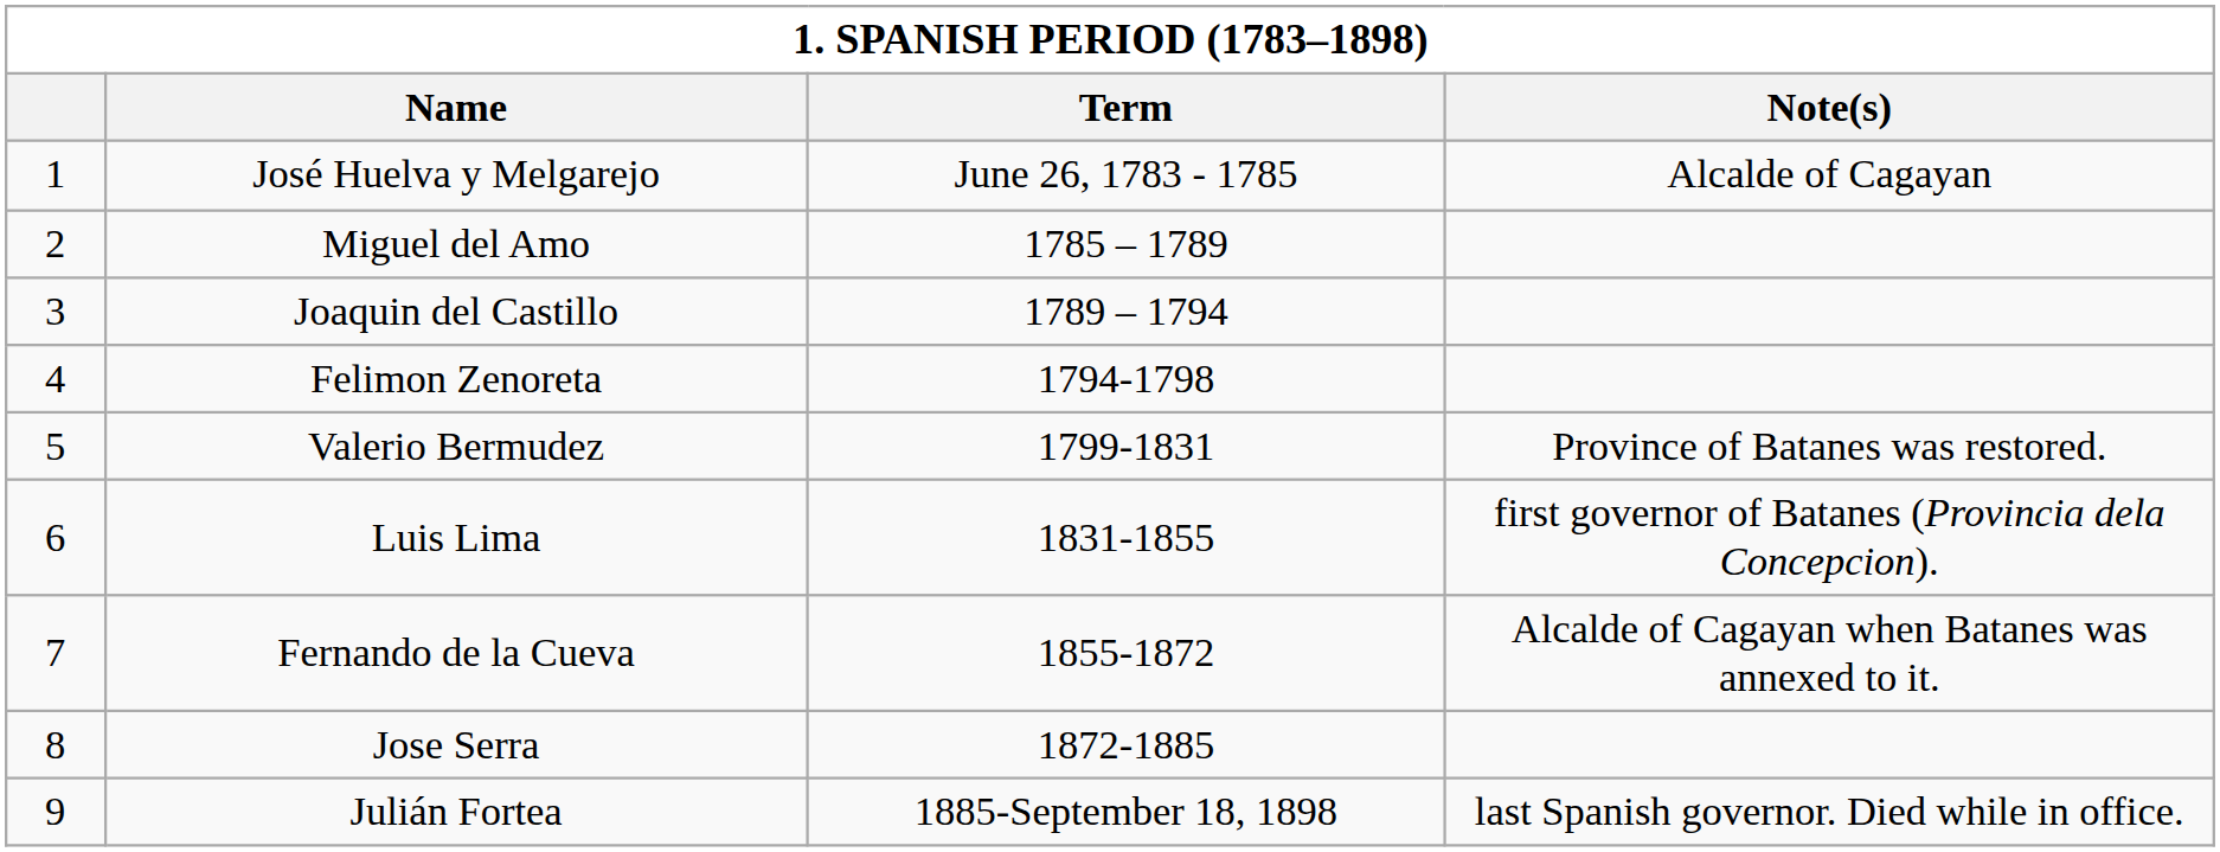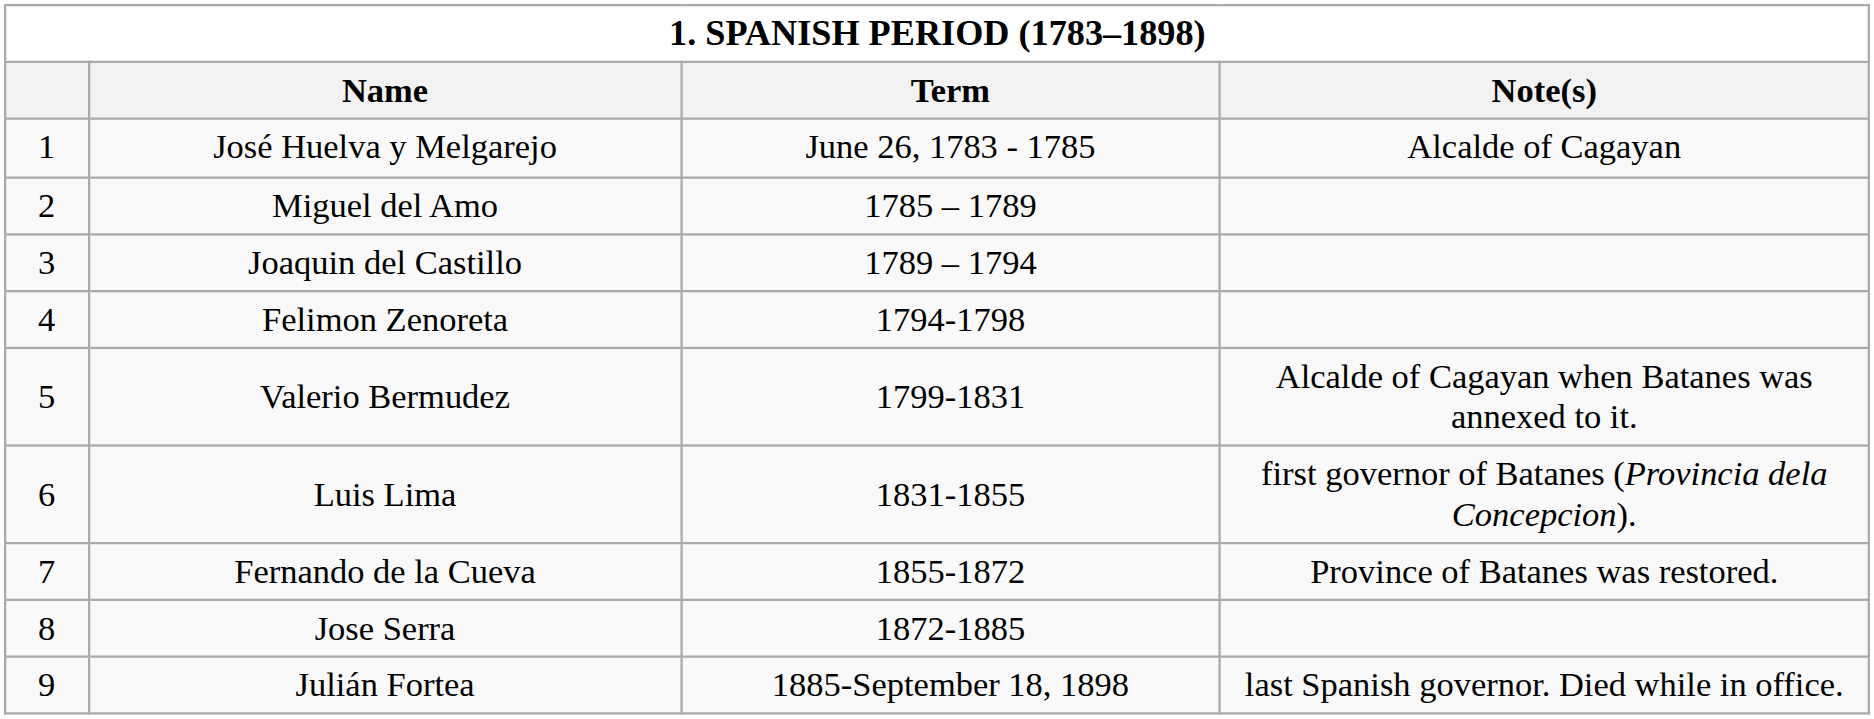 <table class="wikitable collapsible collapsed" style="vertical-align:top;text-align:center;font-size:95%;">
 <tr>
 <th style="background-color:white;font-size:105%;width:51em;" colspan=4>1. SPANISH PERIOD (1783–1898)</th>
 </tr>
 <tr>
 <th style="width: 1em;text-align:center"></th>
 <th style="width: 10em;text-align:center">Name</th>
 <th style="width: 9em;text-align:center">Term</th>
 <th style="width: 11em;text-align:center">Note(s)</th>
 </tr>
 <tr>
 <td>1</td>
 <td>José Huelva y Melgarejo</td>
 <td>June 26, 1783 - 1785</td>
 <td>Alcalde of Cagayan</td>
 </tr>
 <tr>
 <td>2</td>
 <td>Miguel del Amo</td>
 <td>1785 – 1789</td>
 <td></td>
 </tr>
 <tr>
 <td>3</td>
 <td>Joaquin del Castillo</td>
 <td>1789 – 1794</td>
 <td></td>
 </tr>
 <tr>
 <td>4</td>
 <td>Felimon Zenoreta</td>
 <td>1794-1798</td>
 <td></td>
 </tr>
 <tr>
 <td>5</td>
 <td>Valerio Bermudez</td>
 <td>1799-1831</td>
-<td>Province of Batanes was restored.</td>
+<td>Alcalde of Cagayan when Batanes was annexed to it.</td>
 </tr>
 <tr>
 <td>6</td>
 <td>Luis Lima</td>
 <td>1831-1855</td>
 <td>first governor of Batanes (<em>Provincia dela Concepcion</em>).</td>
 </tr>
 <tr>
 <td>7</td>
 <td>Fernando de la Cueva</td>
 <td>1855-1872</td>
-<td>Alcalde of Cagayan when Batanes was annexed to it.</td>
+<td>Province of Batanes was restored.</td>
 </tr>
 <tr>
 <td>8</td>
 <td>Jose Serra</td>
 <td>1872-1885</td>
 <td></td>
 </tr>
 <tr>
 <td>9</td>
 <td>Julián Fortea</td>
 <td>1885-September 18, 1898</td>
 <td>last Spanish governor. Died while in office. </td>
 </tr>
 </table>
